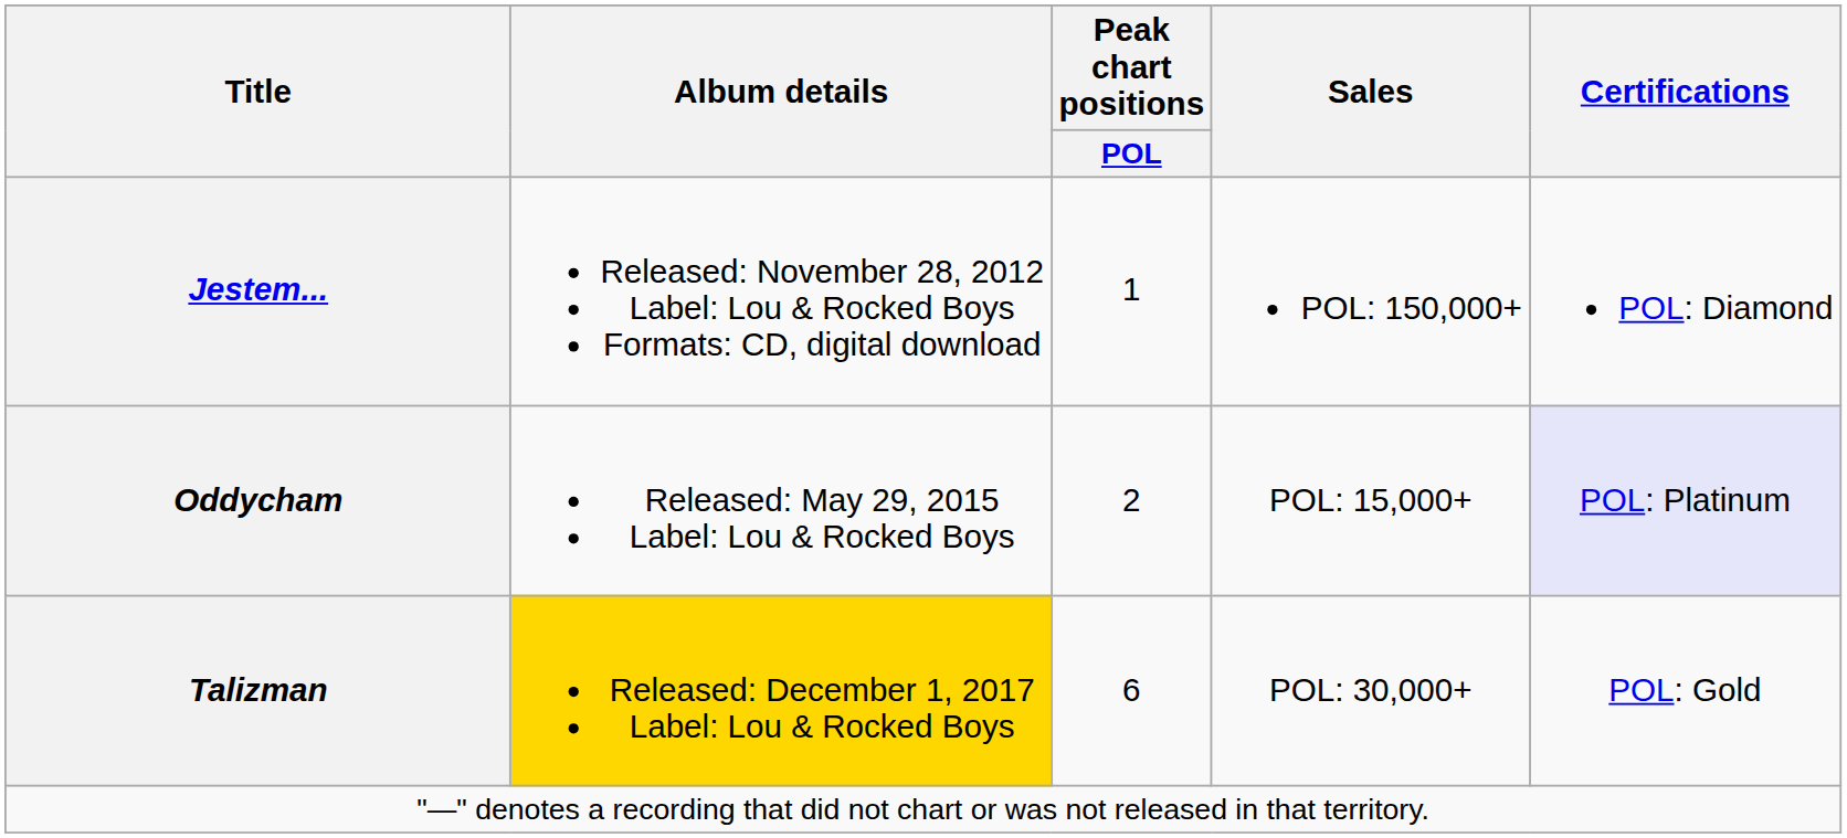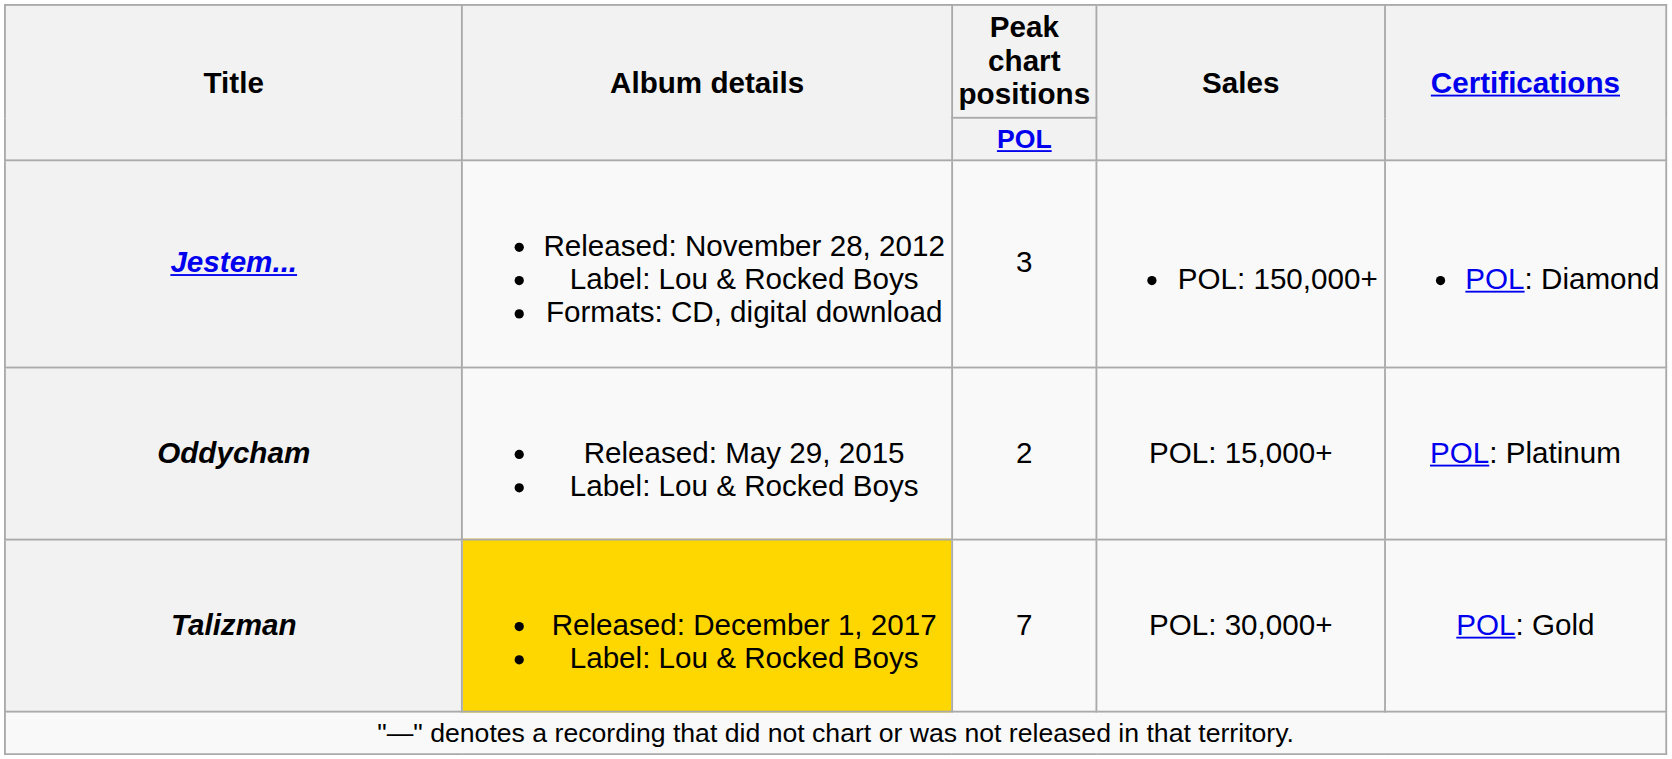 <table class="wikitable plainrowheaders" style="text-align:center;">
 <tr>
 <th scope="col" rowspan="2" style="width:15em;">Title</th>
 <th scope="col" rowspan="2">Album details</th>
 <th scope="col" colspan="1">Peak chart positions</th>
 <th scope="col" rowspan="2">Sales</th>
 <th scope="col" rowspan="2"><a href='#'>Certifications</a></th>
 </tr>
 <tr>
 <th scope="col" style="width:3em;font-size:90%;"><a href='#'>POL</a><br></th>
 </tr>
 <tr>
 <th scope="row"><em><a href='#'>Jestem...</a></em></th>
 <td><br><ul><li>Released: November 28, 2012</li><li>Label: Lou & Rocked Boys</li><li>Formats: CD, digital download</li></ul></td>
-<td>1</td>
+<td>3</td>
 <td><br><ul><li>POL: 150,000+</li></ul></td>
 <td><br><ul><li><a href='#'>POL</a>: Diamond</li></ul></td>
 </tr>
 <tr>
 <th scope="row"><em>Oddycham</em></th>
 <td><br><ul><li>Released: May 29, 2015</li><li>Label: Lou & Rocked Boys</li></ul></td>
 <td>2</td>
 <td>POL: 15,000+</td>
-<td style="background: lavender;"><a href='#'>POL</a>: Platinum</td>
+<td><a href='#'>POL</a>: Platinum</td>
 </tr>
 <tr>
 <th scope="row"><em>Talizman</em></th>
 <td style="background: gold;"><br><ul><li>Released: December 1, 2017</li><li>Label: Lou & Rocked Boys</li></ul></td>
-<td>6</td>
+<td>7</td>
 <td>POL: 30,000+</td>
 <td><a href='#'>POL</a>: Gold</td>
 </tr>
 <tr>
 <td colspan="20" style="font-size:90%">"—" denotes a recording that did not chart or was not released in that territory.</td>
 </tr>
 </table>
